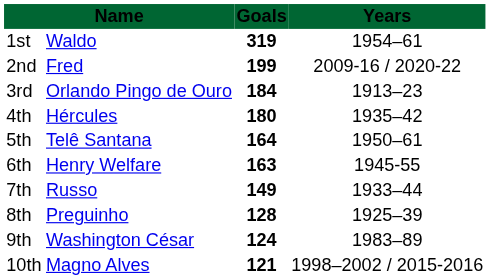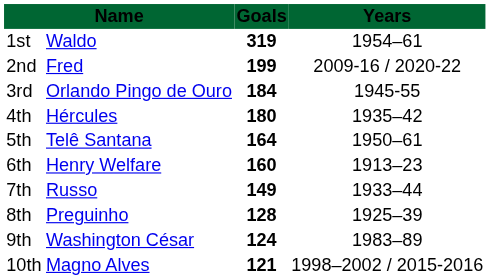 <table class="toccolors" border="0" cellpadding="2" cellspacing="0" align="left" style="margin:0.5em;">
 <tr>
 <th colspan="2" align=center style="background-color: #006633;"><span>Name</span></th>
 <th align=center style="background-color: #006633;"><span>Goals</span></th>
 <th align=center style="background-color: #006633;"><span>Years</span></th>
 </tr>
 <tr>
 <td>1st</td>
 <td> <a href='#'>Waldo</a></td>
 <td align="center"><strong>319</strong></td>
 <td align="center">1954–61</td>
 </tr>
 <tr>
 <td>2nd</td>
 <td> <a href='#'>Fred</a></td>
 <td align="center"><strong>199</strong></td>
 <td align="center">2009-16 / 2020-22</td>
 </tr>
 <tr>
 <td>3rd</td>
 <td> <a href='#'>Orlando Pingo de Ouro</a></td>
 <td align="center"><strong>184</strong></td>
-<td align="center">1913–23</td>
+<td align="center">1945-55</td>
 </tr>
 <tr>
 <td>4th</td>
 <td> <a href='#'>Hércules</a></td>
 <td align="center"><strong>180</strong></td>
 <td align="center">1935–42</td>
 </tr>
 <tr>
 <td>5th</td>
 <td> <a href='#'>Telê Santana</a></td>
 <td align="center"><strong>164</strong></td>
 <td align="center">1950–61</td>
 </tr>
 <tr>
 <td>6th</td>
 <td> <a href='#'>Henry Welfare</a></td>
-<td align="center"><strong>163</strong></td>
-<td align="center">1945-55</td>
+<td align="center"><strong>160</strong></td>
+<td align="center">1913–23</td>
 </tr>
 <tr>
 <td>7th</td>
 <td> <a href='#'>Russo</a></td>
 <td align="center"><strong>149</strong></td>
 <td align="center">1933–44</td>
 </tr>
 <tr>
 <td>8th</td>
 <td> <a href='#'>Preguinho</a></td>
 <td align="center"><strong>128</strong></td>
 <td align="center">1925–39</td>
 </tr>
 <tr>
 <td>9th</td>
 <td> <a href='#'>Washington César</a></td>
 <td align="center"><strong>124</strong></td>
 <td align="center">1983–89</td>
 </tr>
 <tr>
 <td>10th</td>
 <td> <a href='#'>Magno Alves</a></td>
 <td align="center"><strong>121</strong></td>
 <td align="center">1998–2002 / 2015-2016</td>
 </tr>
 </table>
